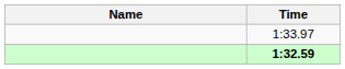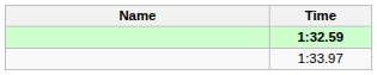 <table class="wikitable" style="text-align:center;">
 <tr>
 <th style="width:19em">Name</th>
 <th style="width:7em">Time</th>
 </tr>
+<tr bgcolor=ccffcc>
+<td align=left><strong></strong></td>
+<td><strong>1:32.59</strong></td>
+</tr>
 <tr>
 <td align=left></td>
 <td>1:33.97</td>
 </tr>
-<tr bgcolor=ccffcc>
-<td align=left><strong></strong></td>
-<td><strong>1:32.59</strong></td>
-</tr>
 </table>
